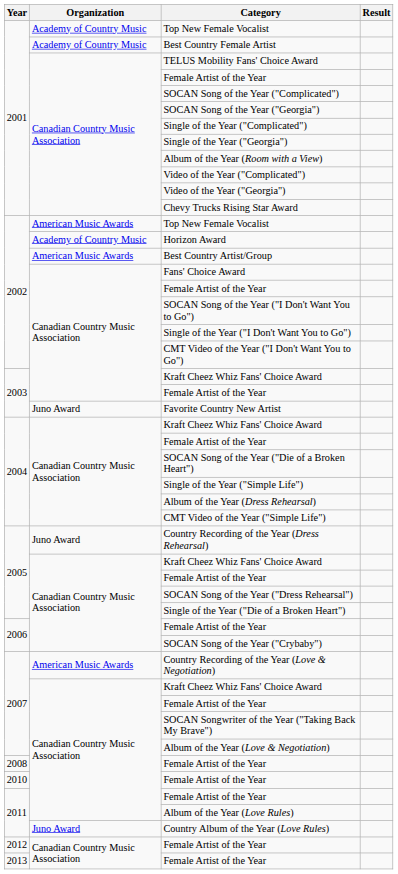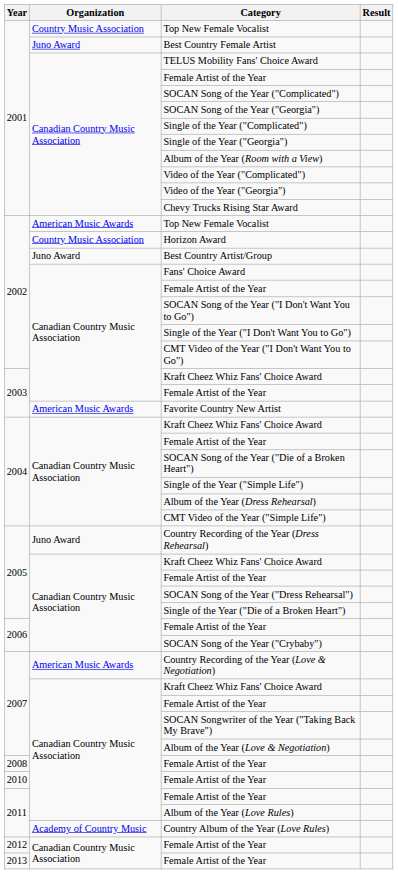 <table class="wikitable">
 <tr>
 <th>Year</th>
 <th>Organization</th>
 <th>Category</th>
 <th>Result</th>
 </tr>
 <tr>
 <td rowspan="12">2001</td>
-<td><a href='#'>Academy of Country Music</a></td>
+<td><a href='#'>Country Music Association</a></td>
 <td>Top New Female Vocalist</td>
 <td></td>
 </tr>
 <tr>
-<td><a href='#'>Academy of Country Music</a></td>
+<td><a href='#'>Juno Award</a></td>
 <td>Best Country Female Artist</td>
 <td></td>
 </tr>
 <tr>
 <td rowspan="10"><a href='#'>Canadian Country Music Association</a></td>
 <td>TELUS Mobility Fans' Choice Award</td>
 <td></td>
 </tr>
 <tr>
 <td>Female Artist of the Year</td>
 <td></td>
 </tr>
 <tr>
 <td>SOCAN Song of the Year ("Complicated")</td>
 <td></td>
 </tr>
 <tr>
 <td>SOCAN Song of the Year ("Georgia")</td>
 <td></td>
 </tr>
 <tr>
 <td>Single of the Year ("Complicated")</td>
 <td></td>
 </tr>
 <tr>
 <td>Single of the Year ("Georgia")</td>
 <td></td>
 </tr>
 <tr>
 <td>Album of the Year (<em>Room with a View</em>)</td>
 <td></td>
 </tr>
 <tr>
 <td>Video of the Year ("Complicated")</td>
 <td></td>
 </tr>
 <tr>
 <td>Video of the Year ("Georgia")</td>
 <td></td>
 </tr>
 <tr>
 <td>Chevy Trucks Rising Star Award</td>
 <td></td>
 </tr>
 <tr>
 <td rowspan="8">2002</td>
 <td><a href='#'>American Music Awards</a></td>
 <td>Top New Female Vocalist</td>
 <td></td>
 </tr>
 <tr>
-<td><a href='#'>Academy of Country Music</a></td>
+<td><a href='#'>Country Music Association</a></td>
 <td>Horizon Award</td>
 <td></td>
 </tr>
 <tr>
-<td><a href='#'>American Music Awards</a></td>
+<td>Juno Award</td>
 <td>Best Country Artist/Group</td>
 <td></td>
 </tr>
 <tr>
 <td rowspan="7">Canadian Country Music Association</td>
 <td>Fans' Choice Award</td>
 <td></td>
 </tr>
 <tr>
 <td>Female Artist of the Year</td>
 <td></td>
 </tr>
 <tr>
 <td>SOCAN Song of the Year ("I Don't Want You to Go")</td>
 <td></td>
 </tr>
 <tr>
 <td>Single of the Year ("I Don't Want You to Go")</td>
 <td></td>
 </tr>
 <tr>
 <td>CMT Video of the Year ("I Don't Want You to Go")</td>
 <td></td>
 </tr>
 <tr>
 <td rowspan="3">2003</td>
 <td>Kraft Cheez Whiz Fans' Choice Award</td>
 <td></td>
 </tr>
 <tr>
 <td>Female Artist of the Year</td>
 <td></td>
 </tr>
 <tr>
-<td>Juno Award</td>
+<td><a href='#'>American Music Awards</a></td>
 <td>Favorite Country New Artist</td>
 <td></td>
 </tr>
 <tr>
 <td rowspan="6">2004</td>
 <td rowspan="6">Canadian Country Music Association</td>
 <td>Kraft Cheez Whiz Fans' Choice Award</td>
 <td></td>
 </tr>
 <tr>
 <td>Female Artist of the Year</td>
 <td></td>
 </tr>
 <tr>
 <td>SOCAN Song of the Year ("Die of a Broken Heart")</td>
 <td></td>
 </tr>
 <tr>
 <td>Single of the Year ("Simple Life")</td>
 <td></td>
 </tr>
 <tr>
 <td>Album of the Year (<em>Dress Rehearsal</em>)</td>
 <td></td>
 </tr>
 <tr>
 <td>CMT Video of the Year ("Simple Life")</td>
 <td></td>
 </tr>
 <tr>
 <td rowspan="5">2005</td>
 <td>Juno Award</td>
 <td>Country Recording of the Year (<em>Dress Rehearsal</em>)</td>
 <td></td>
 </tr>
 <tr>
 <td rowspan="6">Canadian Country Music Association</td>
 <td>Kraft Cheez Whiz Fans' Choice Award</td>
 <td></td>
 </tr>
 <tr>
 <td>Female Artist of the Year</td>
 <td></td>
 </tr>
 <tr>
 <td>SOCAN Song of the Year ("Dress Rehearsal")</td>
 <td></td>
 </tr>
 <tr>
 <td>Single of the Year ("Die of a Broken Heart")</td>
 <td></td>
 </tr>
 <tr>
 <td rowspan="2">2006</td>
 <td>Female Artist of the Year</td>
 <td></td>
 </tr>
 <tr>
 <td>SOCAN Song of the Year ("Crybaby")</td>
 <td></td>
 </tr>
 <tr>
 <td rowspan="5">2007</td>
 <td><a href='#'>American Music Awards</a></td>
 <td>Country Recording of the Year (<em>Love & Negotiation</em>)</td>
 <td></td>
 </tr>
 <tr>
 <td rowspan="8">Canadian Country Music Association</td>
 <td>Kraft Cheez Whiz Fans' Choice Award</td>
 <td></td>
 </tr>
 <tr>
 <td>Female Artist of the Year</td>
 <td></td>
 </tr>
 <tr>
 <td>SOCAN Songwriter of the Year ("Taking Back My Brave")</td>
 <td></td>
 </tr>
 <tr>
 <td>Album of the Year (<em>Love & Negotiation</em>)</td>
 <td></td>
 </tr>
 <tr>
 <td>2008</td>
 <td>Female Artist of the Year</td>
 <td></td>
 </tr>
 <tr>
 <td>2010</td>
 <td>Female Artist of the Year</td>
 <td></td>
 </tr>
 <tr>
 <td rowspan="3">2011</td>
 <td>Female Artist of the Year</td>
 <td></td>
 </tr>
 <tr>
 <td>Album of the Year (<em>Love Rules</em>)</td>
 <td></td>
 </tr>
 <tr>
-<td><a href='#'>Juno Award</a></td>
+<td><a href='#'>Academy of Country Music</a></td>
 <td>Country Album of the Year (<em>Love Rules</em>)</td>
 <td></td>
 </tr>
 <tr>
 <td>2012</td>
 <td rowspan="2">Canadian Country Music Association</td>
 <td>Female Artist of the Year</td>
 <td></td>
 </tr>
 <tr>
 <td>2013</td>
 <td>Female Artist of the Year</td>
 <td></td>
 </tr>
 </table>
